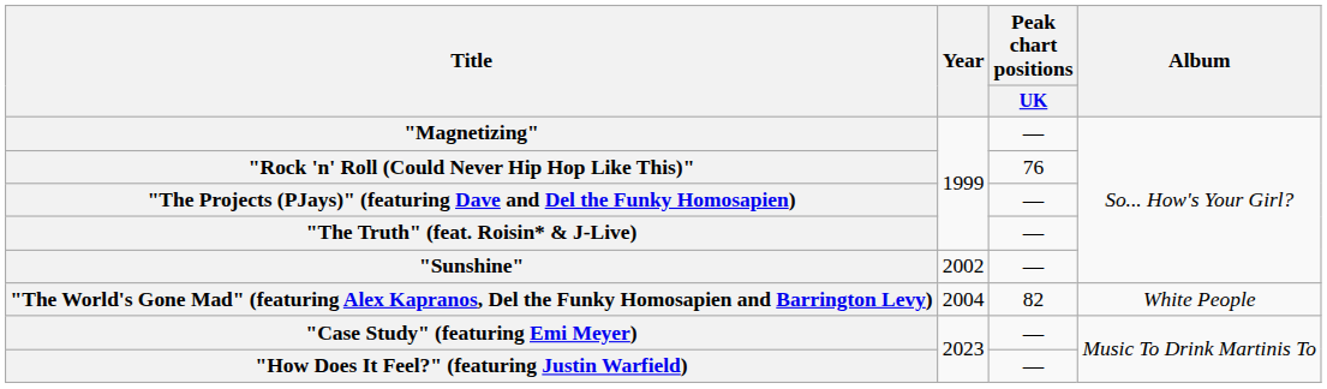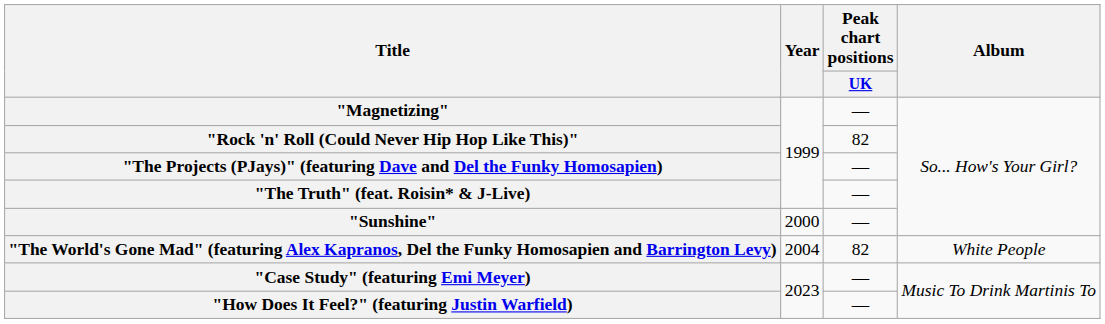 <table class="wikitable plainrowheaders" style="text-align:center;">
 <tr>
 <th scope="col" rowspan="2">Title</th>
 <th scope="col" rowspan="2">Year</th>
 <th scope="col" colspan="1">Peak chart positions</th>
 <th scope="col" rowspan="2">Album</th>
 </tr>
 <tr>
 <th scope="col" style="width:3em;font-size:90%;"><a href='#'>UK</a></th>
 </tr>
 <tr>
 <th scope="row">"Magnetizing"</th>
 <td rowspan="4">1999</td>
 <td>—</td>
 <td rowspan="5"><em>So... How's Your Girl?</em></td>
 </tr>
 <tr>
 <th scope="row">"Rock 'n' Roll (Could Never Hip Hop Like This)"</th>
-<td>76</td>
+<td>82</td>
 </tr>
 <tr>
 <th scope="row">"The Projects (PJays)" (featuring <a href='#'>Dave</a> and <a href='#'>Del the Funky Homosapien</a>)</th>
 <td>—</td>
 </tr>
 <tr>
 <th scope="row">"The Truth" (feat. Roisin* & J-Live)</th>
 <td>—</td>
 </tr>
 <tr>
 <th scope="row">"Sunshine"</th>
-<td>2002</td>
+<td>2000</td>
 <td>—</td>
 </tr>
 <tr>
 <th scope="row">"The World's Gone Mad" (featuring <a href='#'>Alex Kapranos</a>, Del the Funky Homosapien and <a href='#'>Barrington Levy</a>)</th>
 <td>2004</td>
 <td>82</td>
 <td><em>White People</em></td>
 </tr>
 <tr>
 <th scope="row">"Case Study" (featuring <a href='#'>Emi Meyer</a>)</th>
 <td rowspan="2">2023</td>
 <td>—</td>
 <td rowspan="2"><em>Music To Drink Martinis To</em></td>
 </tr>
 <tr>
 <th scope="row">"How Does It Feel?" (featuring <a href='#'>Justin Warfield</a>)</th>
 <td>—</td>
 </tr>
 </table>
